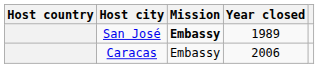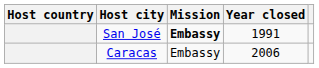 <table class="wikitable plainrowheaders" style="text-align:center;">
 <tr>
 <th scope="col">Host country</th>
 <th scope="col">Host city</th>
 <th scope="col">Mission</th>
 <th scope="col">Year closed</th>
 <th scope="col"></th>
 </tr>
 <tr>
 <th scope="row"></th>
 <td><a href='#'>San José</a></td>
 <td><strong>Embassy</strong></td>
-<td>1989</td>
+<td>1991</td>
 <td></td>
 </tr>
 <tr>
 <th scope="row"></th>
 <td><a href='#'>Caracas</a></td>
 <td>Embassy</td>
 <td>2006</td>
 <td></td>
 </tr>
 </table>
